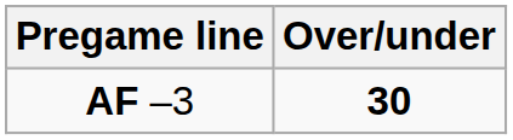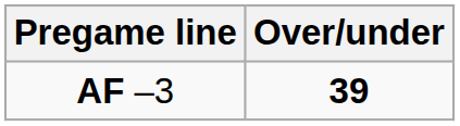 <table class="wikitable">
 <tr align="center">
 <th style=>Pregame line</th>
 <th style=>Over/under</th>
 </tr>
 <tr align="center">
 <td><strong>AF</strong> –3</td>
-<td><strong>30</strong></td>
+<td><strong>39</strong></td>
 </tr>
 </table>
